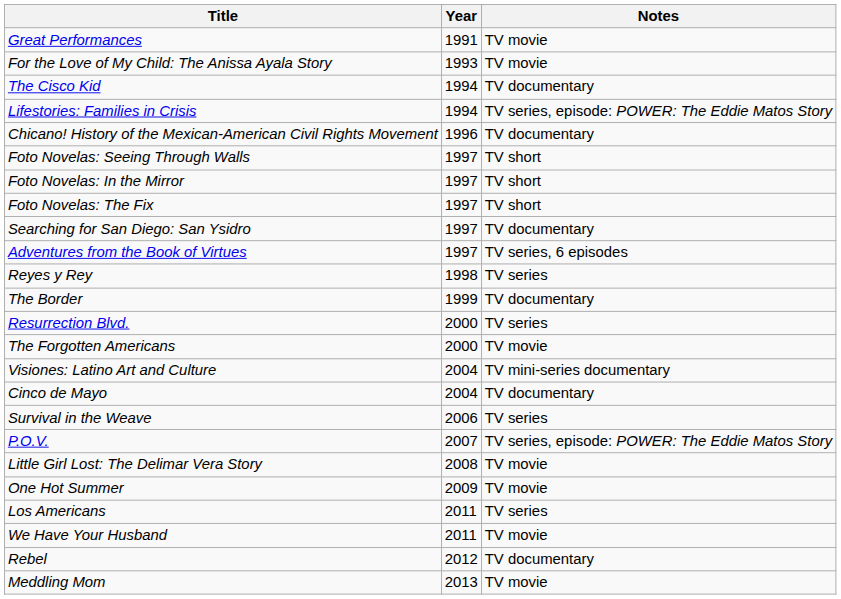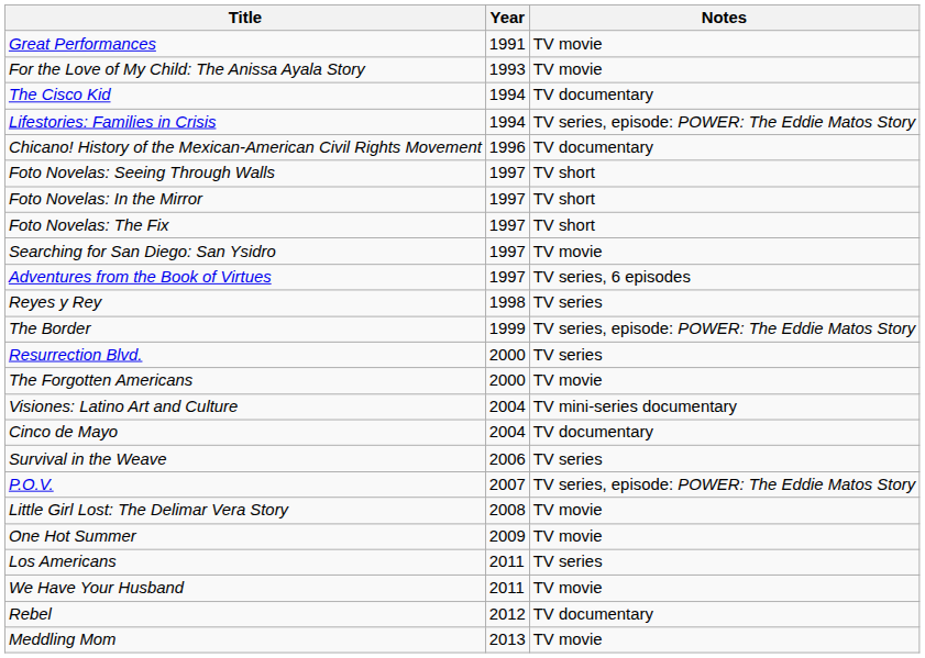 <table class="wikitable">
 <tr>
 <th>Title</th>
 <th>Year</th>
 <th>Notes</th>
 </tr>
 <tr>
 <td><em><a href='#'>Great Performances</a></em></td>
 <td>1991</td>
 <td>TV movie</td>
 </tr>
 <tr>
 <td><em>For the Love of My Child: The Anissa Ayala Story</em></td>
 <td>1993</td>
 <td>TV movie</td>
 </tr>
 <tr>
 <td><em><a href='#'>The Cisco Kid</a></em></td>
 <td>1994</td>
 <td>TV documentary</td>
 </tr>
 <tr>
 <td><em><a href='#'>Lifestories: Families in Crisis</a></em></td>
 <td>1994</td>
 <td>TV series, episode: <em>POWER: The Eddie Matos Story</em></td>
 </tr>
 <tr>
 <td><em>Chicano! History of the Mexican-American Civil Rights Movement</em></td>
 <td>1996</td>
 <td>TV documentary</td>
 </tr>
 <tr>
 <td><em>Foto Novelas: Seeing Through Walls</em></td>
 <td>1997</td>
 <td>TV short</td>
 </tr>
 <tr>
 <td><em>Foto Novelas: In the Mirror</em></td>
 <td>1997</td>
 <td>TV short</td>
 </tr>
 <tr>
 <td><em>Foto Novelas: The Fix</em></td>
 <td>1997</td>
 <td>TV short</td>
 </tr>
 <tr>
 <td><em>Searching for San Diego: San Ysidro</em></td>
 <td>1997</td>
-<td>TV documentary</td>
+<td>TV movie</td>
 </tr>
 <tr>
 <td><em><a href='#'>Adventures from the Book of Virtues</a></em></td>
 <td>1997</td>
 <td>TV series, 6 episodes</td>
 </tr>
 <tr>
 <td><em>Reyes y Rey</em></td>
 <td>1998</td>
 <td>TV series</td>
 </tr>
 <tr>
 <td><em>The Border</em></td>
 <td>1999</td>
-<td>TV documentary</td>
+<td>TV series, episode: <em>POWER: The Eddie Matos Story</em></td>
 </tr>
 <tr>
 <td><em><a href='#'>Resurrection Blvd.</a></em></td>
 <td>2000</td>
 <td>TV series</td>
 </tr>
 <tr>
 <td><em>The Forgotten Americans</em></td>
 <td>2000</td>
 <td>TV movie</td>
 </tr>
 <tr>
 <td><em>Visiones: Latino Art and Culture</em></td>
 <td>2004</td>
 <td>TV mini-series documentary</td>
 </tr>
 <tr>
 <td><em>Cinco de Mayo</em></td>
 <td>2004</td>
 <td>TV documentary</td>
 </tr>
 <tr>
 <td><em>Survival in the Weave</em></td>
 <td>2006</td>
 <td>TV series</td>
 </tr>
 <tr>
 <td><em><a href='#'>P.O.V.</a></em></td>
 <td>2007</td>
 <td>TV series, episode: <em>POWER: The Eddie Matos Story</em></td>
 </tr>
 <tr>
 <td><em>Little Girl Lost: The Delimar Vera Story</em></td>
 <td>2008</td>
 <td>TV movie</td>
 </tr>
 <tr>
 <td><em>One Hot Summer</em></td>
 <td>2009</td>
 <td>TV movie</td>
 </tr>
 <tr>
 <td><em>Los Americans</em></td>
 <td>2011</td>
 <td>TV series</td>
 </tr>
 <tr>
 <td><em>We Have Your Husband</em></td>
 <td>2011</td>
 <td>TV movie</td>
 </tr>
 <tr>
 <td><em>Rebel</em></td>
 <td>2012</td>
 <td>TV documentary</td>
 </tr>
 <tr>
 <td><em>Meddling Mom</em></td>
 <td>2013</td>
 <td>TV movie</td>
 </tr>
 </table>
